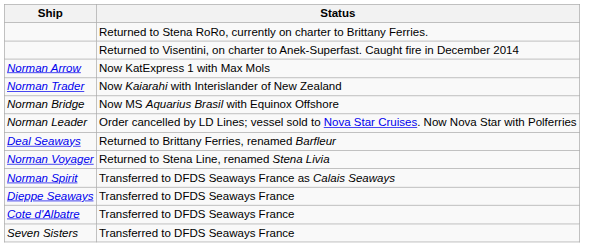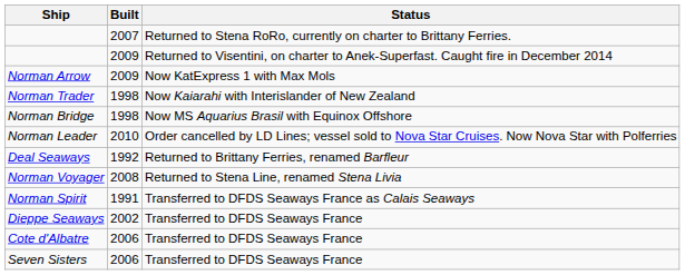 <table class="wikitable">
 <tr>
 <th>Ship</th>
+<th>Built</th>
 <th>Status</th>
 </tr>
 <tr>
 <td></td>
+<td>2007</td>
 <td>Returned to Stena RoRo, currently on charter to Brittany Ferries.</td>
 </tr>
 <tr>
 <td></td>
+<td>2009</td>
 <td>Returned to Visentini, on charter to Anek-Superfast. Caught fire in December 2014</td>
 </tr>
 <tr>
 <td><em><a href='#'>Norman Arrow</a></em></td>
+<td>2009</td>
 <td>Now KatExpress 1 with Max Mols</td>
 </tr>
 <tr>
 <td><em><a href='#'>Norman Trader</a></em></td>
+<td>1998</td>
 <td>Now <em>Kaiarahi</em> with Interislander of New Zealand</td>
 </tr>
 <tr>
 <td><em>Norman Bridge</em></td>
+<td>1998</td>
 <td>Now MS <em>Aquarius Brasil</em>  with Equinox Offshore</td>
 </tr>
 <tr>
 <td><em>Norman Leader</em></td>
+<td>2010</td>
 <td>Order cancelled by LD Lines; vessel sold to <a href='#'>Nova Star Cruises</a>. Now Nova Star with Polferries</td>
 </tr>
 <tr>
 <td><em><a href='#'>Deal Seaways</a></em></td>
+<td>1992</td>
 <td>Returned to Brittany Ferries, renamed <em>Barfleur</em></td>
 </tr>
 <tr>
 <td><em><a href='#'>Norman Voyager</a></em></td>
+<td>2008</td>
 <td>Returned to Stena Line, renamed <em>Stena Livia</em></td>
 </tr>
 <tr>
 <td><em><a href='#'>Norman Spirit</a></em></td>
+<td>1991</td>
 <td>Transferred to DFDS Seaways France as <em>Calais Seaways</em></td>
 </tr>
 <tr>
 <td><em><a href='#'>Dieppe Seaways</a></em></td>
+<td>2002</td>
 <td>Transferred to DFDS Seaways France</td>
 </tr>
 <tr>
 <td><em><a href='#'>Cote d'Albatre</a></em></td>
+<td>2006</td>
 <td>Transferred to DFDS Seaways France</td>
 </tr>
 <tr>
 <td><em>Seven Sisters</em></td>
+<td>2006</td>
 <td>Transferred to DFDS Seaways France</td>
 </tr>
 </table>
